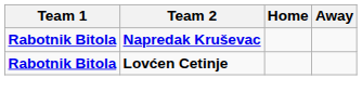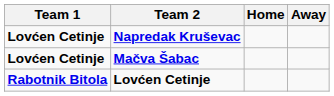 <table class="wikitable">
 <tr>
 <th>Team 1</th>
 <th>Team 2</th>
 <th>Home</th>
 <th>Away</th>
 </tr>
 <tr>
-<td><strong><a href='#'>Rabotnik Bitola</a></strong></td>
+<td><strong>Lovćen Cetinje</strong></td>
 <td><strong><a href='#'>Napredak Kruševac</a></strong></td>
+<td></td>
+<td></td>
+</tr>
+<tr>
+<td><strong>Lovćen Cetinje</strong></td>
+<td><strong><a href='#'>Mačva Šabac</a></strong></td>
 <td></td>
 <td></td>
 </tr>
 <tr>
 <td><strong><a href='#'>Rabotnik Bitola</a></strong></td>
 <td><strong>Lovćen Cetinje</strong></td>
 <td></td>
 <td></td>
 </tr>
 </table>
